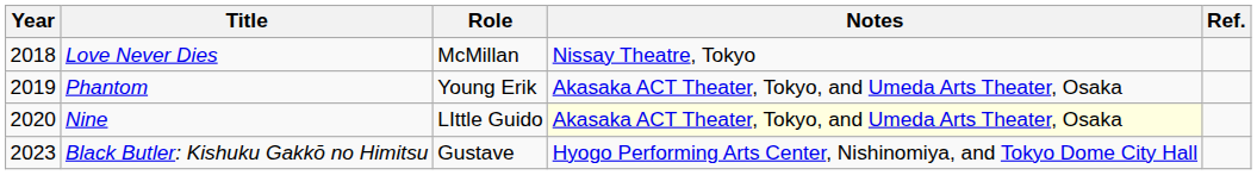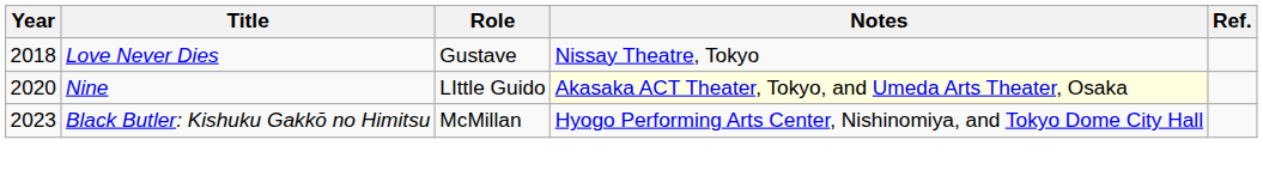 <table class="wikitable">
 <tr>
 <th>Year</th>
 <th>Title</th>
 <th>Role</th>
 <th>Notes</th>
 <th>Ref.</th>
 </tr>
 <tr>
 <td>2018</td>
 <td><em><a href='#'>Love Never Dies</a></em></td>
-<td>McMillan</td>
+<td>Gustave</td>
 <td><a href='#'>Nissay Theatre</a>, Tokyo</td>
-<td></td>
-</tr>
-<tr>
-<td>2019</td>
-<td><em><a href='#'>Phantom</a></em></td>
-<td>Young Erik</td>
-<td><a href='#'>Akasaka ACT Theater</a>, Tokyo, and <a href='#'>Umeda Arts Theater</a>, Osaka</td>
 <td></td>
 </tr>
 <tr>
 <td>2020</td>
 <td><em><a href='#'>Nine</a></em></td>
 <td>LIttle Guido</td>
 <td style="background: lightyellow;"><a href='#'>Akasaka ACT Theater</a>, Tokyo, and <a href='#'>Umeda Arts Theater</a>, Osaka</td>
 <td></td>
 </tr>
 <tr>
 <td>2023</td>
 <td><em><a href='#'>Black Butler</a>: Kishuku Gakkō no Himitsu</em></td>
-<td>Gustave</td>
+<td>McMillan</td>
 <td><a href='#'>Hyogo Performing Arts Center</a>, Nishinomiya, and <a href='#'>Tokyo Dome City Hall</a></td>
 <td></td>
 </tr>
 </table>
